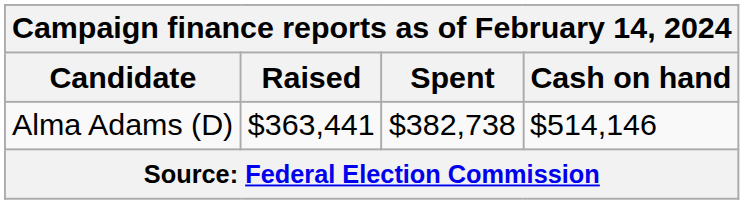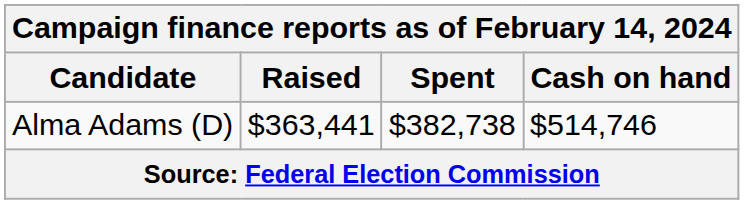 <table class="wikitable sortable">
 <tr>
 <th colspan=4>Campaign finance reports as of February 14, 2024</th>
 </tr>
 <tr style="text-align:center;">
 <th>Candidate</th>
 <th>Raised</th>
 <th>Spent</th>
 <th>Cash on hand</th>
 </tr>
 <tr>
 <td>Alma Adams (D)</td>
 <td>$363,441</td>
 <td>$382,738</td>
-<td>$514,146</td>
+<td>$514,746</td>
 </tr>
 <tr>
 <th colspan="4"><small>Source: <a href='#'>Federal Election Commission</a></small></th>
 </tr>
 </table>
